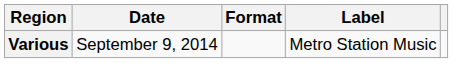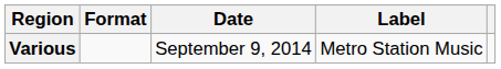 <table class="wikitable plainrowheaders">
 <tr>
 <th scope="col">Region</th>
+<th scope="col">Format</th>
 <th scope="col">Date</th>
-<th scope="col">Format</th>
 <th scope="col">Label</th>
 <th scope="col"></th>
 </tr>
 <tr>
 <th scope="row">Various</th>
+<td></td>
 <td>September 9, 2014</td>
-<td></td>
 <td>Metro Station Music</td>
 <td align="center"></td>
 </tr>
 </table>
